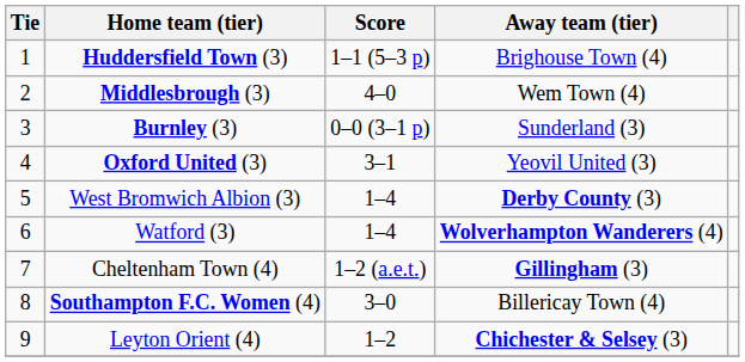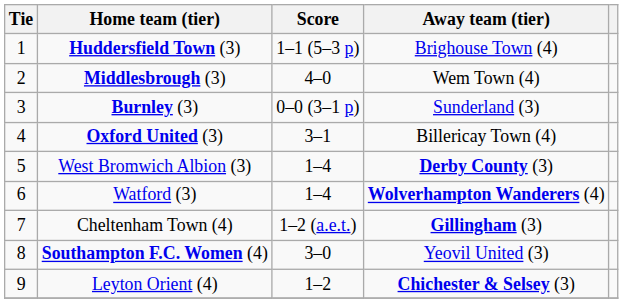 <table class="wikitable" style="text-align:center; font-size:85%">
 <tr>
 <th>Tie</th>
 <th>Home team (tier)</th>
 <th>Score</th>
 <th>Away team (tier)</th>
 <th></th>
 </tr>
 <tr>
 <td>1</td>
 <td><strong><a href='#'>Huddersfield Town</a></strong> (3)</td>
 <td>1–1 (5–3 <a href='#'>p</a>)</td>
 <td><a href='#'>Brighouse Town</a> (4)</td>
 <td></td>
 </tr>
 <tr>
 <td>2</td>
 <td><strong><a href='#'>Middlesbrough</a></strong> (3)</td>
 <td>4–0</td>
 <td>Wem Town (4)</td>
 <td></td>
 </tr>
 <tr>
 <td>3</td>
 <td><strong><a href='#'>Burnley</a></strong> (3)</td>
 <td>0–0 (3–1 <a href='#'>p</a>)</td>
 <td><a href='#'>Sunderland</a> (3)</td>
 <td></td>
 </tr>
 <tr>
 <td>4</td>
 <td><strong><a href='#'>Oxford United</a></strong> (3)</td>
 <td>3–1</td>
-<td><a href='#'>Yeovil United</a> (3)</td>
+<td>Billericay Town (4)</td>
 <td></td>
 </tr>
 <tr>
 <td>5</td>
 <td><a href='#'>West Bromwich Albion</a> (3)</td>
 <td>1–4</td>
 <td><strong><a href='#'>Derby County</a></strong> (3)</td>
 <td></td>
 </tr>
 <tr>
 <td>6</td>
 <td><a href='#'>Watford</a> (3)</td>
 <td>1–4</td>
 <td><strong><a href='#'>Wolverhampton Wanderers</a></strong> (4)</td>
 <td></td>
 </tr>
 <tr>
 <td>7</td>
 <td>Cheltenham Town (4)</td>
 <td>1–2 (<a href='#'>a.e.t.</a>)</td>
 <td><strong><a href='#'>Gillingham</a></strong> (3)</td>
 <td></td>
 </tr>
 <tr>
 <td>8</td>
 <td><strong><a href='#'>Southampton F.C. Women</a></strong> (4)</td>
 <td>3–0</td>
-<td>Billericay Town (4)</td>
+<td><a href='#'>Yeovil United</a> (3)</td>
 <td></td>
 </tr>
 <tr>
 <td>9</td>
 <td><a href='#'>Leyton Orient</a> (4)</td>
 <td>1–2</td>
 <td><strong><a href='#'>Chichester & Selsey</a></strong> (3)</td>
 <td></td>
 </tr>
 <tr>
 </tr>
 </table>
